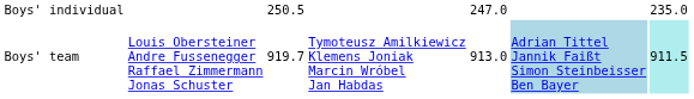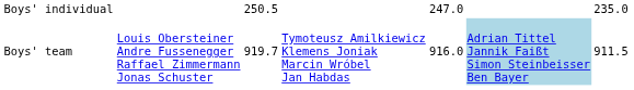 <table>
 <tr>
 <td>Boys' individual</td>
 <td></td>
 <td>250.5</td>
 <td></td>
 <td>247.0</td>
 <td></td>
 <td>235.0</td>
 </tr>
 <tr>
 <td>Boys' team</td>
 <td><br><a href='#'>Louis Obersteiner</a><br><a href='#'>Andre Fussenegger</a><br><a href='#'>Raffael Zimmermann</a><br><a href='#'>Jonas Schuster</a></td>
 <td>919.7</td>
 <td><br><a href='#'>Tymoteusz Amilkiewicz</a><br><a href='#'>Klemens Joniak</a><br><a href='#'>Marcin Wróbel</a><br><a href='#'>Jan Habdas</a></td>
-<td>913.0</td>
+<td>916.0</td>
 <td style="background: lightblue;"><br><a href='#'>Adrian Tittel</a><br><a href='#'>Jannik Faißt</a><br><a href='#'>Simon Steinbeisser</a><br><a href='#'>Ben Bayer</a></td>
-<td style="background: paleturquoise;">911.5</td>
+<td>911.5</td>
 </tr>
 </table>
